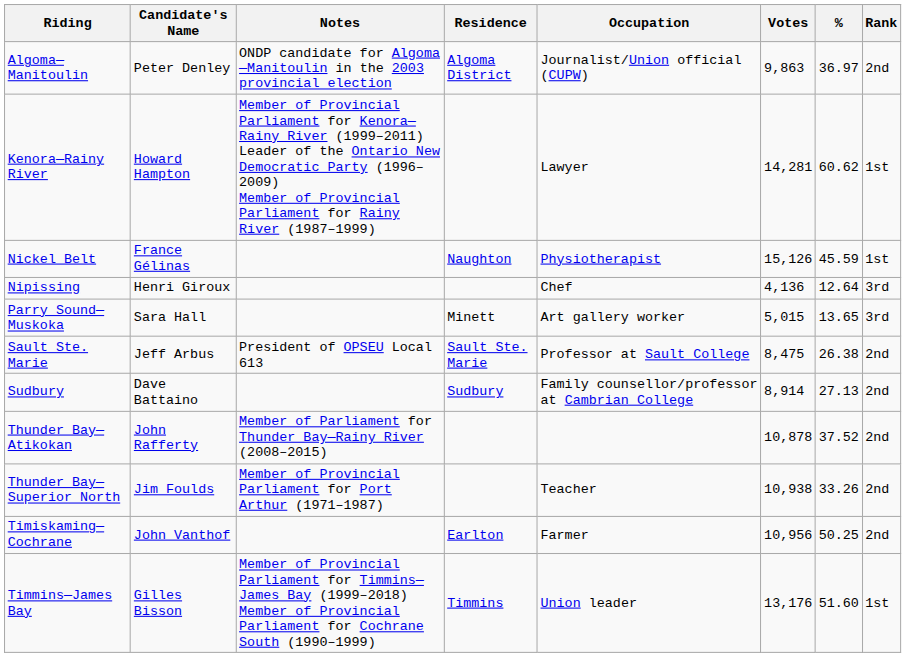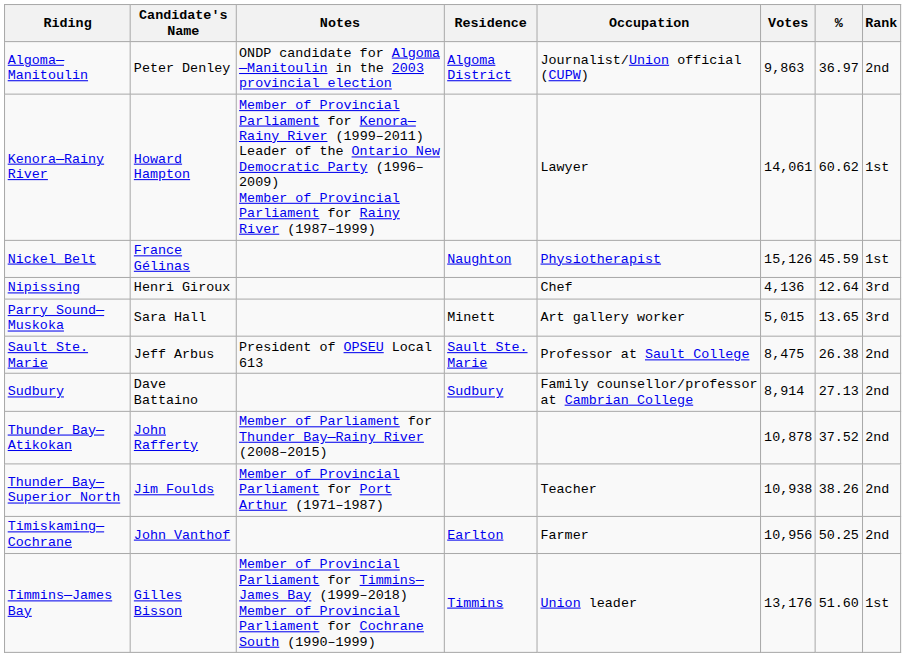 <table class="wikitable sortable">
 <tr>
 <th>Riding<br></th>
 <th>Candidate's Name</th>
 <th>Notes</th>
 <th>Residence</th>
 <th>Occupation</th>
 <th>Votes</th>
 <th>%</th>
 <th>Rank</th>
 </tr>
 <tr>
 <td><a href='#'>Algoma—Manitoulin</a></td>
 <td>Peter Denley</td>
 <td>ONDP candidate for <a href='#'>Algoma—Manitoulin</a> in the <a href='#'>2003 provincial election</a></td>
 <td><a href='#'>Algoma District</a></td>
 <td>Journalist/<a href='#'>Union</a> official (<a href='#'>CUPW</a>)</td>
 <td>9,863</td>
 <td>36.97</td>
 <td>2nd</td>
 </tr>
 <tr>
 <td><a href='#'>Kenora—Rainy River</a></td>
 <td><a href='#'>Howard Hampton</a></td>
 <td><a href='#'>Member of Provincial Parliament</a> for <a href='#'>Kenora—Rainy River</a> (1999–2011) <br> Leader of the <a href='#'>Ontario New Democratic Party</a> (1996–2009) <br> <a href='#'>Member of Provincial Parliament</a> for <a href='#'>Rainy River</a> (1987–1999)</td>
 <td></td>
 <td>Lawyer</td>
-<td>14,281</td>
+<td>14,061</td>
 <td>60.62</td>
 <td>1st</td>
 </tr>
 <tr>
 <td><a href='#'>Nickel Belt</a></td>
 <td><a href='#'>France Gélinas</a></td>
 <td></td>
 <td><a href='#'>Naughton</a></td>
 <td><a href='#'>Physiotherapist</a></td>
 <td>15,126</td>
 <td>45.59</td>
 <td>1st</td>
 </tr>
 <tr>
 <td><a href='#'>Nipissing</a></td>
 <td>Henri Giroux</td>
 <td></td>
 <td></td>
 <td>Chef</td>
 <td>4,136</td>
 <td>12.64</td>
 <td>3rd</td>
 </tr>
 <tr>
 <td><a href='#'>Parry Sound—Muskoka</a></td>
 <td>Sara Hall</td>
 <td></td>
 <td>Minett</td>
 <td>Art gallery worker</td>
 <td>5,015</td>
 <td>13.65</td>
 <td>3rd</td>
 </tr>
 <tr>
 <td><a href='#'>Sault Ste. Marie</a></td>
 <td>Jeff Arbus</td>
 <td>President of <a href='#'>OPSEU</a> Local 613</td>
 <td><a href='#'>Sault Ste. Marie</a></td>
 <td>Professor at <a href='#'>Sault College</a></td>
 <td>8,475</td>
 <td>26.38</td>
 <td>2nd</td>
 </tr>
 <tr>
 <td><a href='#'>Sudbury</a></td>
 <td>Dave Battaino</td>
 <td></td>
 <td><a href='#'>Sudbury</a></td>
 <td>Family counsellor/professor at <a href='#'>Cambrian College</a></td>
 <td>8,914</td>
 <td>27.13</td>
 <td>2nd</td>
 </tr>
 <tr>
 <td><a href='#'>Thunder Bay—Atikokan</a></td>
 <td><a href='#'>John Rafferty</a></td>
 <td><a href='#'>Member of Parliament</a> for <a href='#'>Thunder Bay—Rainy River</a> (2008–2015)</td>
 <td></td>
 <td></td>
 <td>10,878</td>
 <td>37.52</td>
 <td>2nd</td>
 </tr>
 <tr>
 <td><a href='#'>Thunder Bay—Superior North</a></td>
 <td><a href='#'>Jim Foulds</a></td>
 <td><a href='#'>Member of Provincial Parliament</a> for <a href='#'>Port Arthur</a> (1971–1987)</td>
 <td></td>
 <td>Teacher</td>
 <td>10,938</td>
-<td>33.26</td>
+<td>38.26</td>
 <td>2nd</td>
 </tr>
 <tr>
 <td><a href='#'>Timiskaming—Cochrane</a></td>
 <td><a href='#'>John Vanthof</a></td>
 <td></td>
 <td><a href='#'>Earlton</a></td>
 <td>Farmer</td>
 <td>10,956</td>
 <td>50.25</td>
 <td>2nd</td>
 </tr>
 <tr>
 <td><a href='#'>Timmins—James Bay</a></td>
 <td><a href='#'>Gilles Bisson</a></td>
 <td><a href='#'>Member of Provincial Parliament</a> for <a href='#'>Timmins—James Bay</a> (1999–2018) <br> <a href='#'>Member of Provincial Parliament</a> for <a href='#'>Cochrane South</a> (1990–1999)</td>
 <td><a href='#'>Timmins</a></td>
 <td><a href='#'>Union</a> leader</td>
 <td>13,176</td>
 <td>51.60</td>
 <td>1st</td>
 </tr>
 </table>
